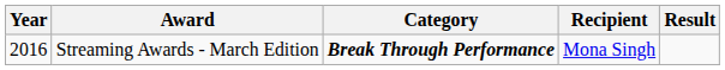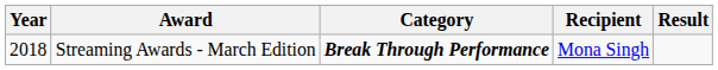 <table class="wikitable">
 <tr>
 <th>Year</th>
 <th>Award</th>
 <th>Category</th>
 <th>Recipient</th>
 <th>Result</th>
 </tr>
 <tr>
-<td>2016</td>
+<td>2018</td>
 <td>Streaming Awards - March Edition</td>
 <td><strong><em>Break Through Performance</em></strong></td>
 <td><a href='#'>Mona Singh</a></td>
 <td></td>
 </tr>
 </table>
